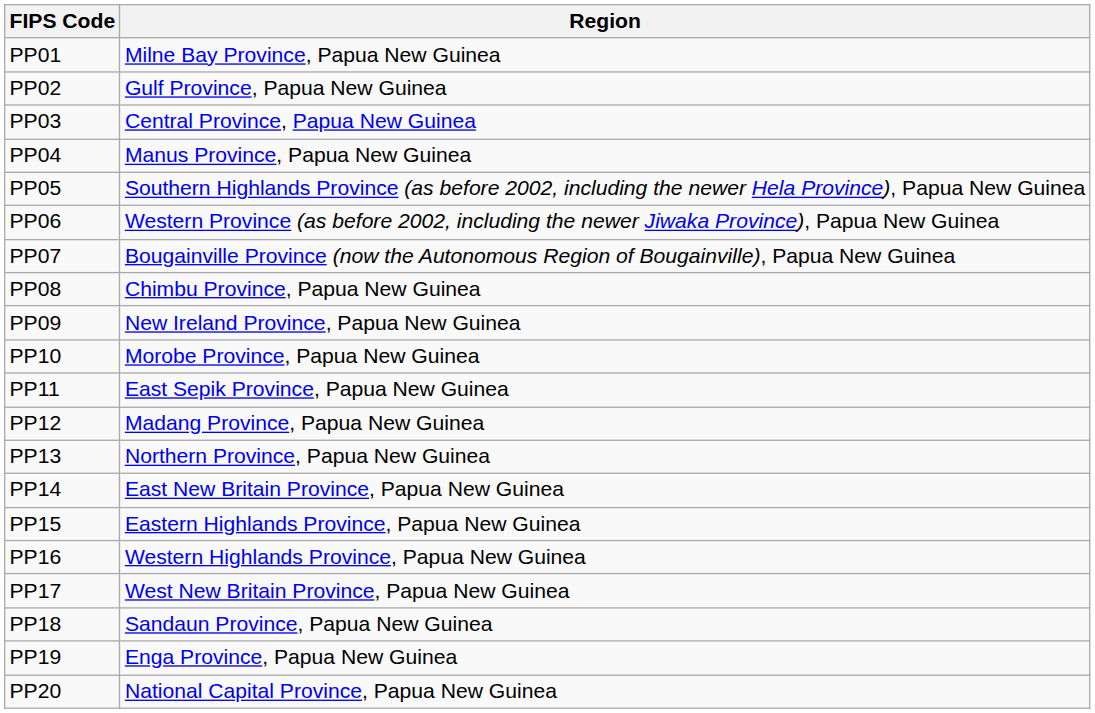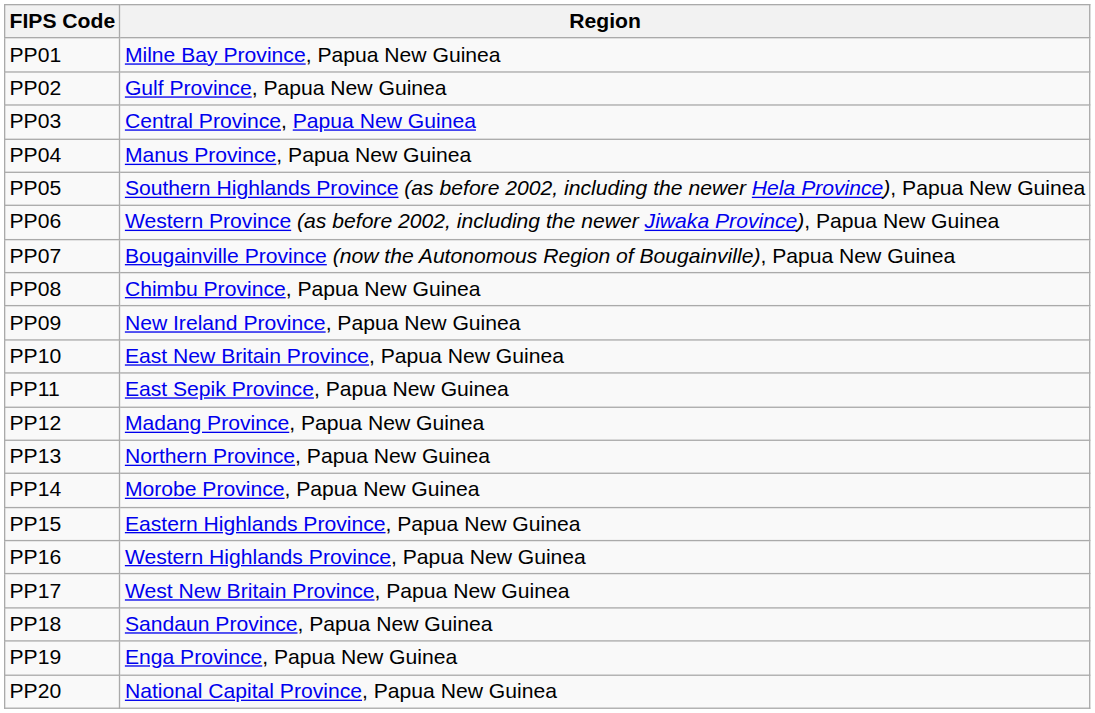 <table class="wikitable">
 <tr>
 <th>FIPS Code</th>
 <th>Region</th>
 </tr>
 <tr>
 <td>PP01</td>
 <td><a href='#'>Milne Bay Province</a>, Papua New Guinea</td>
 </tr>
 <tr>
 <td>PP02</td>
 <td><a href='#'>Gulf Province</a>, Papua New Guinea</td>
 </tr>
 <tr>
 <td>PP03</td>
 <td><a href='#'>Central Province</a>, <a href='#'>Papua New Guinea</a></td>
 </tr>
 <tr>
 <td>PP04</td>
 <td><a href='#'>Manus Province</a>, Papua New Guinea</td>
 </tr>
 <tr>
 <td>PP05</td>
 <td><a href='#'>Southern Highlands Province</a> <em>(as before 2002, including the newer <a href='#'>Hela Province</a>)</em>, Papua New Guinea</td>
 </tr>
 <tr>
 <td>PP06</td>
 <td><a href='#'>Western Province</a> <em>(as before 2002, including the newer <a href='#'>Jiwaka Province</a>)</em>, Papua New Guinea</td>
 </tr>
 <tr>
 <td>PP07</td>
 <td><a href='#'>Bougainville Province</a> <em>(now the Autonomous Region of Bougainville)</em>, Papua New Guinea</td>
 </tr>
 <tr>
 <td>PP08</td>
 <td><a href='#'>Chimbu Province</a>, Papua New Guinea</td>
 </tr>
 <tr>
 <td>PP09</td>
 <td><a href='#'>New Ireland Province</a>, Papua New Guinea</td>
 </tr>
 <tr>
 <td>PP10</td>
-<td><a href='#'>Morobe Province</a>, Papua New Guinea</td>
+<td><a href='#'>East New Britain Province</a>, Papua New Guinea</td>
 </tr>
 <tr>
 <td>PP11</td>
 <td><a href='#'>East Sepik Province</a>, Papua New Guinea</td>
 </tr>
 <tr>
 <td>PP12</td>
 <td><a href='#'>Madang Province</a>, Papua New Guinea</td>
 </tr>
 <tr>
 <td>PP13</td>
 <td><a href='#'>Northern Province</a>, Papua New Guinea</td>
 </tr>
 <tr>
 <td>PP14</td>
-<td><a href='#'>East New Britain Province</a>, Papua New Guinea</td>
+<td><a href='#'>Morobe Province</a>, Papua New Guinea</td>
 </tr>
 <tr>
 <td>PP15</td>
 <td><a href='#'>Eastern Highlands Province</a>, Papua New Guinea</td>
 </tr>
 <tr>
 <td>PP16</td>
 <td><a href='#'>Western Highlands Province</a>, Papua New Guinea</td>
 </tr>
 <tr>
 <td>PP17</td>
 <td><a href='#'>West New Britain Province</a>, Papua New Guinea</td>
 </tr>
 <tr>
 <td>PP18</td>
 <td><a href='#'>Sandaun Province</a>, Papua New Guinea</td>
 </tr>
 <tr>
 <td>PP19</td>
 <td><a href='#'>Enga Province</a>, Papua New Guinea</td>
 </tr>
 <tr>
 <td>PP20</td>
 <td><a href='#'>National Capital Province</a>, Papua New Guinea</td>
 </tr>
 </table>
